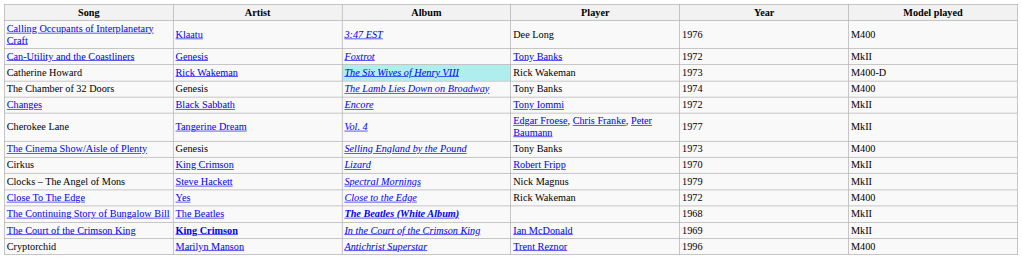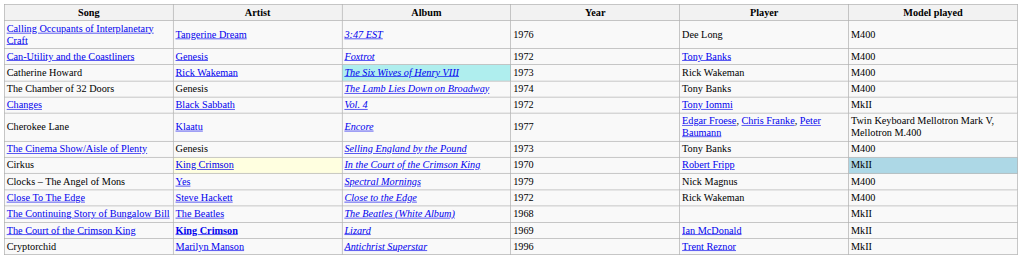 <table class="wikitable" style="width:100%">
 <tr>
 <th style="width:100px;">Song</th>
 <th style="width:100px;">Artist</th>
 <th style="width:100px;">Album</th>
+<th style="width:100px;">Year</th>
 <th style="width:100px;">Player</th>
-<th style="width:100px;">Year</th>
 <th style="width:100px;">Model played</th>
 </tr>
 <tr>
 <td><a href='#'>Calling Occupants of Interplanetary Craft</a></td>
-<td><a href='#'>Klaatu</a></td>
+<td><a href='#'>Tangerine Dream</a></td>
 <td><em><a href='#'>3:47 EST</a></em></td>
+<td>1976</td>
 <td>Dee Long</td>
-<td>1976</td>
 <td>M400</td>
 </tr>
 <tr>
 <td><a href='#'>Can-Utility and the Coastliners</a></td>
 <td><a href='#'>Genesis</a></td>
 <td><em><a href='#'>Foxtrot</a></em></td>
+<td>1972</td>
 <td><a href='#'>Tony Banks</a></td>
-<td>1972</td>
-<td>MkII</td>
+<td>M400</td>
 </tr>
 <tr>
 <td>Catherine Howard</td>
 <td><a href='#'>Rick Wakeman</a></td>
 <td style="background: paleturquoise;"><em><a href='#'>The Six Wives of Henry VIII</a></em></td>
+<td>1973</td>
 <td>Rick Wakeman</td>
-<td>1973</td>
-<td>M400-D</td>
+<td>M400</td>
 </tr>
 <tr>
 <td>The Chamber of 32 Doors</td>
 <td>Genesis</td>
 <td><em><a href='#'>The Lamb Lies Down on Broadway</a></em></td>
+<td>1974</td>
 <td>Tony Banks</td>
-<td>1974</td>
 <td>M400</td>
 </tr>
 <tr>
 <td><a href='#'>Changes</a></td>
 <td><a href='#'>Black Sabbath</a></td>
-<td><em><a href='#'>Encore</a></em></td>
+<td><em><a href='#'>Vol. 4</a></em></td>
+<td>1972</td>
 <td><a href='#'>Tony Iommi</a></td>
-<td>1972</td>
 <td>MkII</td>
 </tr>
 <tr>
 <td>Cherokee Lane</td>
-<td><a href='#'>Tangerine Dream</a></td>
-<td><em><a href='#'>Vol. 4</a></em></td>
+<td><a href='#'>Klaatu</a></td>
+<td><em><a href='#'>Encore</a></em></td>
+<td>1977</td>
 <td><a href='#'>Edgar Froese</a>, <a href='#'>Chris Franke</a>, <a href='#'>Peter Baumann</a></td>
-<td>1977</td>
-<td>MkII</td>
+<td>Twin Keyboard Mellotron Mark V, Mellotron M.400</td>
 </tr>
 <tr>
 <td><a href='#'>The Cinema Show/Aisle of Plenty</a></td>
 <td>Genesis</td>
 <td><em><a href='#'>Selling England by the Pound</a></em></td>
+<td>1973</td>
 <td>Tony Banks</td>
-<td>1973</td>
 <td>M400</td>
 </tr>
 <tr>
 <td>Cirkus</td>
-<td><a href='#'>King Crimson</a></td>
-<td><em><a href='#'>Lizard</a></em></td>
+<td style="background: lightyellow;"><a href='#'>King Crimson</a></td>
+<td><em><a href='#'>In the Court of the Crimson King</a></em></td>
+<td>1970</td>
 <td><a href='#'>Robert Fripp</a></td>
-<td>1970</td>
-<td>MkII</td>
+<td style="background: lightblue;">MkII</td>
 </tr>
 <tr>
 <td>Clocks – The Angel of Mons</td>
-<td><a href='#'>Steve Hackett</a></td>
+<td><a href='#'>Yes</a></td>
 <td><em><a href='#'>Spectral Mornings</a></em></td>
+<td>1979</td>
 <td>Nick Magnus</td>
-<td>1979</td>
-<td>MkII</td>
+<td>M400</td>
 </tr>
 <tr>
 <td><a href='#'>Close To The Edge</a></td>
-<td><a href='#'>Yes</a></td>
+<td><a href='#'>Steve Hackett</a></td>
 <td><em><a href='#'>Close to the Edge</a></em></td>
+<td>1972</td>
 <td>Rick Wakeman</td>
-<td>1972</td>
 <td>M400</td>
 </tr>
 <tr>
 <td><a href='#'>The Continuing Story of Bungalow Bill</a></td>
 <td><a href='#'>The Beatles</a></td>
-<td><strong><em><a href='#'>The Beatles (White Album)</a></em></strong></td>
+<td><em><a href='#'>The Beatles (White Album)</a></em></td>
+<td>1968</td>
 <td></td>
-<td>1968</td>
 <td>MkII</td>
 </tr>
 <tr>
 <td><a href='#'>The Court of the Crimson King</a></td>
 <td><strong><a href='#'>King Crimson</a></strong></td>
-<td><em><a href='#'>In the Court of the Crimson King</a></em></td>
+<td><em><a href='#'>Lizard</a></em></td>
+<td>1969</td>
 <td><a href='#'>Ian McDonald</a></td>
-<td>1969</td>
 <td>MkII</td>
 </tr>
 <tr>
 <td>Cryptorchid</td>
 <td><a href='#'>Marilyn Manson</a></td>
 <td><em><a href='#'>Antichrist Superstar</a></em></td>
+<td>1996</td>
 <td><a href='#'>Trent Reznor</a></td>
-<td>1996</td>
-<td>M400</td>
+<td>MkII</td>
 </tr>
 </table>
